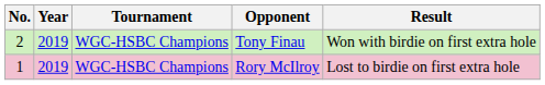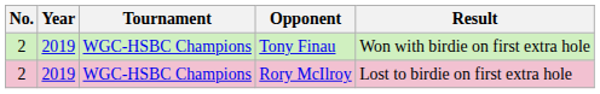 <table class="wikitable" style="font-size:95%;">
 <tr>
 <th>No.</th>
 <th>Year</th>
 <th>Tournament</th>
 <th>Opponent</th>
 <th>Result</th>
 </tr>
 <tr style="background:#d0f0c0;">
 <td align=center>2</td>
 <td><a href='#'>2019</a></td>
 <td><a href='#'>WGC-HSBC Champions</a></td>
 <td> <a href='#'>Tony Finau</a></td>
 <td>Won with birdie on first extra hole</td>
 </tr>
 <tr style="background:#F2C1D1;">
-<td align=center>1</td>
+<td align=center>2</td>
 <td><a href='#'>2019</a></td>
 <td><a href='#'>WGC-HSBC Champions</a></td>
 <td> <a href='#'>Rory McIlroy</a></td>
 <td>Lost to birdie on first extra hole</td>
 </tr>
 </table>
